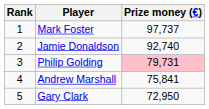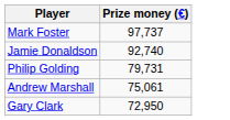 <table class="wikitable">
 <tr>
-<th>Rank</th>
 <th>Player</th>
 <th>Prize money (<a href='#'>€</a>)</th>
 </tr>
 <tr>
-<td align=center>1</td>
 <td> <a href='#'>Mark Foster</a></td>
 <td align=center>97,737</td>
 </tr>
 <tr>
-<td align=center>2</td>
 <td> <a href='#'>Jamie Donaldson</a></td>
 <td align=center>92,740</td>
 </tr>
 <tr>
-<td align=center>3</td>
 <td> <a href='#'>Philip Golding</a></td>
-<td align=center style="background: pink;">79,731</td>
+<td align=center>79,731</td>
 </tr>
 <tr>
-<td align=center>4</td>
 <td> <a href='#'>Andrew Marshall</a></td>
-<td align=center>75,841</td>
+<td align=center>75,061</td>
 </tr>
 <tr>
-<td align=center>5</td>
 <td> <a href='#'>Gary Clark</a></td>
 <td align=center>72,950</td>
 </tr>
 </table>
